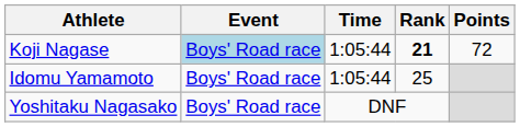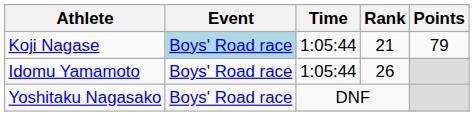 <table class="wikitable" border="1" style="font-size:90%">
 <tr>
 <th>Athlete</th>
 <th>Event</th>
 <th>Time</th>
 <th>Rank</th>
 <th>Points</th>
 </tr>
 <tr>
 <td><a href='#'>Koji Nagase</a></td>
 <td style="background: lightblue;"><a href='#'>Boys' Road race</a></td>
 <td align=center>1:05:44</td>
-<td align=center><strong>21</strong></td>
-<td align=center>72</td>
+<td align=center>21</td>
+<td align=center>79</td>
 </tr>
 <tr>
 <td><a href='#'>Idomu Yamamoto</a></td>
 <td><a href='#'>Boys' Road race</a></td>
 <td align=center>1:05:44</td>
-<td align=center>25</td>
+<td align=center>26</td>
 <td bgcolor=#DCDCDC></td>
 </tr>
 <tr>
 <td><a href='#'>Yoshitaku Nagasako</a></td>
 <td><a href='#'>Boys' Road race</a></td>
 <td align=center colspan=2>DNF</td>
 <td bgcolor=#DCDCDC></td>
 </tr>
 </table>
